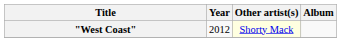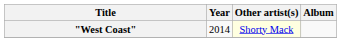 <table class="wikitable plainrowheaders" style="text-align:center;" border="1">
 <tr>
 <th scope="col" style="width:19em;">Title</th>
 <th scope="col">Year</th>
 <th scope="col">Other artist(s)</th>
 <th scope="col">Album</th>
 </tr>
 <tr>
 <th scope="row">"West Coast"</th>
-<td rowspan="1">2012</td>
+<td rowspan="1">2014</td>
 <td style="background: lightyellow;"><a href='#'>Shorty Mack</a></td>
 <td></td>
 </tr>
 <tr>
 </tr>
 </table>
